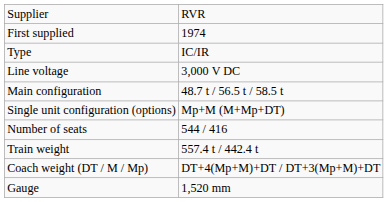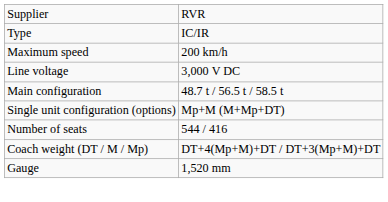 <table class="wikitable">
 <tr>
 <td>Supplier</td>
 <td>RVR</td>
 </tr>
 <tr>
-<td>First supplied</td>
-<td>1974</td>
+<td>Type</td>
+<td>IC/IR</td>
 </tr>
 <tr>
-<td>Type</td>
-<td>IC/IR</td>
+<td>Maximum speed</td>
+<td>200 km/h</td>
 </tr>
 <tr>
 <td>Line voltage</td>
 <td>3,000 V DC</td>
 </tr>
 <tr>
 <td>Main configuration</td>
 <td>48.7 t / 56.5 t / 58.5 t</td>
 </tr>
 <tr>
 <td>Single unit configuration (options)</td>
 <td>Mp+M (M+Mp+DT)</td>
 </tr>
 <tr>
 <td>Number of seats</td>
 <td>544 / 416</td>
 </tr>
 <tr>
-<td>Train weight</td>
-<td>557.4 t / 442.4 t</td>
-</tr>
-<tr>
 <td>Coach weight (DT / M / Mp)</td>
 <td>DT+4(Mp+M)+DT / DT+3(Mp+M)+DT</td>
 </tr>
 <tr>
 <td>Gauge</td>
 <td>1,520 mm</td>
 </tr>
 </table>
